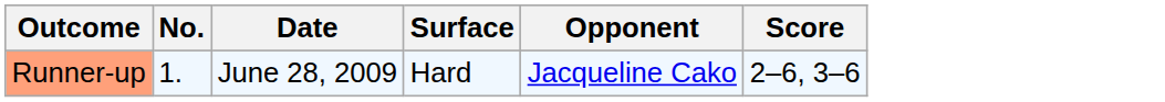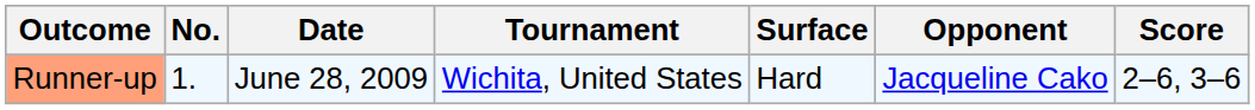 <table class="sortable wikitable" style=font-size:97%>
 <tr>
 <th>Outcome</th>
 <th>No.</th>
 <th>Date</th>
+<th>Tournament</th>
 <th>Surface</th>
 <th>Opponent</th>
 <th>Score</th>
 </tr>
 <tr style="background:#f0f8ff;">
 <td style="background:#ffa07a;">Runner-up</td>
 <td>1.</td>
 <td>June 28, 2009</td>
+<td><a href='#'>Wichita</a>, United States</td>
 <td>Hard</td>
 <td> <a href='#'>Jacqueline Cako</a></td>
 <td>2–6, 3–6</td>
 </tr>
 </table>
